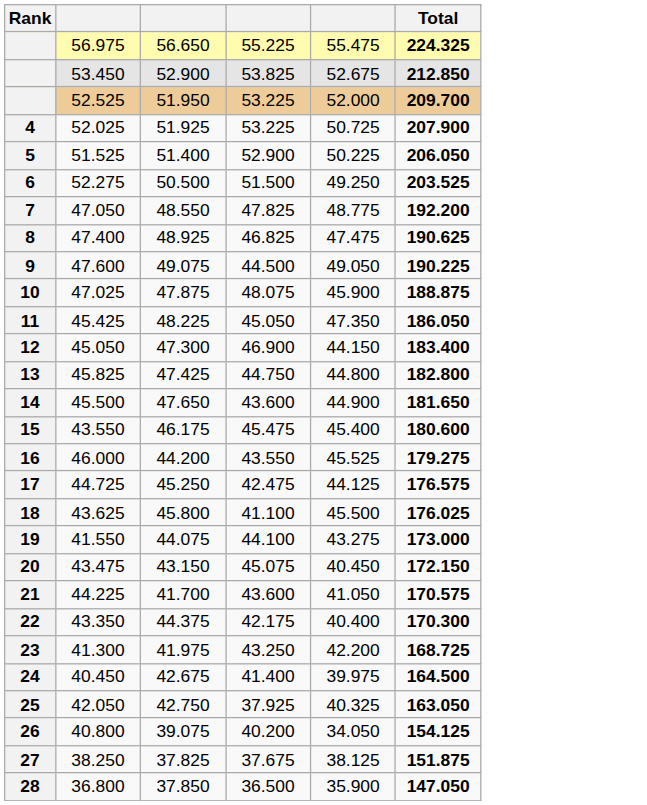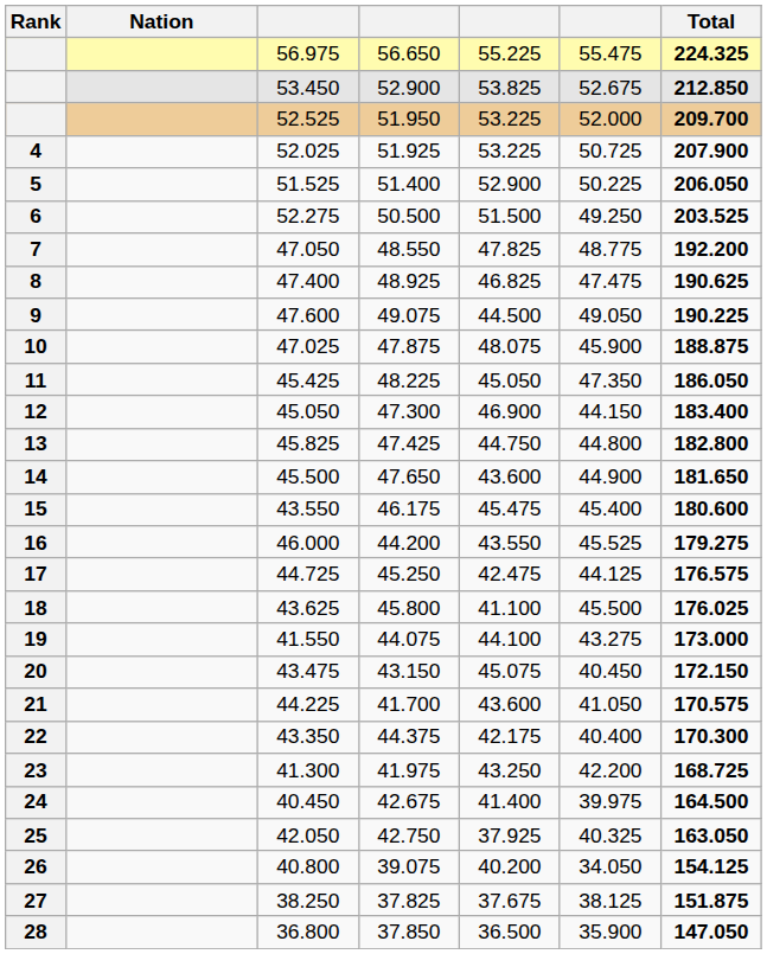 <table class="wikitable sortable" style="text-align:center; font-size:85%">
 <tr>
 <th scope="col" style="width:20px;">Rank</th>
+<th ! scope="col" style="width:120px;">Nation</th>
 <th ! scope="col" style="width:60px;"></th>
 <th ! scope="col" style="width:60px;"></th>
 <th ! scope="col" style="width:60px;"></th>
 <th ! scope="col" style="width:60px;"></th>
 <th ! scope="col" style="width:60px;">Total</th>
 </tr>
 <tr style="background:#fffcaf;">
 <th scope=row style="text-align:center"></th>
+<td align=left></td>
 <td>56.975</td>
 <td>56.650</td>
 <td>55.225</td>
 <td>55.475</td>
 <td><strong>224.325</strong></td>
 </tr>
 <tr style="background:#e5e5e5;">
 <th scope=row style="text-align:center"></th>
+<td align=left></td>
 <td>53.450</td>
 <td>52.900</td>
 <td>53.825</td>
 <td>52.675</td>
 <td><strong>212.850</strong></td>
 </tr>
 <tr style="background:#ec9;">
 <th scope=row style="text-align:center"></th>
+<td align=left></td>
 <td>52.525</td>
 <td>51.950</td>
 <td>53.225</td>
 <td>52.000</td>
 <td><strong>209.700</strong></td>
 </tr>
 <tr>
 <th scope=row style="text-align:center">4</th>
+<td align=left></td>
 <td>52.025</td>
 <td>51.925</td>
 <td>53.225</td>
 <td>50.725</td>
 <td><strong>207.900</strong></td>
 </tr>
 <tr>
 <th scope=row style="text-align:center">5</th>
+<td align=left></td>
 <td>51.525</td>
 <td>51.400</td>
 <td>52.900</td>
 <td>50.225</td>
 <td><strong>206.050</strong></td>
 </tr>
 <tr>
 <th scope=row style="text-align:center">6</th>
+<td align=left></td>
 <td>52.275</td>
 <td>50.500</td>
 <td>51.500</td>
 <td>49.250</td>
 <td><strong>203.525</strong></td>
 </tr>
 <tr>
 <th scope=row style="text-align:center">7</th>
+<td align=left></td>
 <td>47.050</td>
 <td>48.550</td>
 <td>47.825</td>
 <td>48.775</td>
 <td><strong>192.200</strong></td>
 </tr>
 <tr>
 <th scope=row style="text-align:center">8</th>
+<td align=left></td>
 <td>47.400</td>
 <td>48.925</td>
 <td>46.825</td>
 <td>47.475</td>
 <td><strong>190.625</strong></td>
 </tr>
 <tr>
 <th scope=row style="text-align:center">9</th>
+<td align=left></td>
 <td>47.600</td>
 <td>49.075</td>
 <td>44.500</td>
 <td>49.050</td>
 <td><strong>190.225</strong></td>
 </tr>
 <tr>
 <th scope=row style="text-align:center">10</th>
+<td align=left></td>
 <td>47.025</td>
 <td>47.875</td>
 <td>48.075</td>
 <td>45.900</td>
 <td><strong>188.875</strong></td>
 </tr>
 <tr>
 <th scope=row style="text-align:center">11</th>
+<td align=left></td>
 <td>45.425</td>
 <td>48.225</td>
 <td>45.050</td>
 <td>47.350</td>
 <td><strong>186.050</strong></td>
 </tr>
 <tr>
 <th scope=row style="text-align:center">12</th>
+<td align=left></td>
 <td>45.050</td>
 <td>47.300</td>
 <td>46.900</td>
 <td>44.150</td>
 <td><strong>183.400</strong></td>
 </tr>
 <tr>
 <th scope=row style="text-align:center">13</th>
+<td align=left></td>
 <td>45.825</td>
 <td>47.425</td>
 <td>44.750</td>
 <td>44.800</td>
 <td><strong>182.800</strong></td>
 </tr>
 <tr>
 <th scope=row style="text-align:center">14</th>
+<td align=left></td>
 <td>45.500</td>
 <td>47.650</td>
 <td>43.600</td>
 <td>44.900</td>
 <td><strong>181.650</strong></td>
 </tr>
 <tr>
 <th scope=row style="text-align:center">15</th>
+<td align=left></td>
 <td>43.550</td>
 <td>46.175</td>
 <td>45.475</td>
 <td>45.400</td>
 <td><strong>180.600</strong></td>
 </tr>
 <tr>
 <th scope=row style="text-align:center">16</th>
+<td align=left></td>
 <td>46.000</td>
 <td>44.200</td>
 <td>43.550</td>
 <td>45.525</td>
 <td><strong>179.275</strong></td>
 </tr>
 <tr>
 <th scope=row style="text-align:center">17</th>
+<td align=left></td>
 <td>44.725</td>
 <td>45.250</td>
 <td>42.475</td>
 <td>44.125</td>
 <td><strong>176.575</strong></td>
 </tr>
 <tr>
 <th scope=row style="text-align:center">18</th>
+<td align=left></td>
 <td>43.625</td>
 <td>45.800</td>
 <td>41.100</td>
 <td>45.500</td>
 <td><strong>176.025</strong></td>
 </tr>
 <tr>
 <th scope=row style="text-align:center">19</th>
+<td align=left></td>
 <td>41.550</td>
 <td>44.075</td>
 <td>44.100</td>
 <td>43.275</td>
 <td><strong>173.000</strong></td>
 </tr>
 <tr>
 <th scope=row style="text-align:center">20</th>
+<td align=left></td>
 <td>43.475</td>
 <td>43.150</td>
 <td>45.075</td>
 <td>40.450</td>
 <td><strong>172.150</strong></td>
 </tr>
 <tr>
 <th scope=row style="text-align:center">21</th>
+<td align=left></td>
 <td>44.225</td>
 <td>41.700</td>
 <td>43.600</td>
 <td>41.050</td>
 <td><strong>170.575</strong></td>
 </tr>
 <tr>
 <th scope=row style="text-align:center">22</th>
+<td align=left></td>
 <td>43.350</td>
 <td>44.375</td>
 <td>42.175</td>
 <td>40.400</td>
 <td><strong>170.300</strong></td>
 </tr>
 <tr>
 <th scope=row style="text-align:center">23</th>
+<td align=left></td>
 <td>41.300</td>
 <td>41.975</td>
 <td>43.250</td>
 <td>42.200</td>
 <td><strong>168.725</strong></td>
 </tr>
 <tr>
 <th scope=row style="text-align:center">24</th>
+<td align=left></td>
 <td>40.450</td>
 <td>42.675</td>
 <td>41.400</td>
 <td>39.975</td>
 <td><strong>164.500</strong></td>
 </tr>
 <tr>
 <th scope=row style="text-align:center">25</th>
+<td align=left></td>
 <td>42.050</td>
 <td>42.750</td>
 <td>37.925</td>
 <td>40.325</td>
 <td><strong>163.050</strong></td>
 </tr>
 <tr>
 <th scope=row style="text-align:center">26</th>
+<td align=left></td>
 <td>40.800</td>
 <td>39.075</td>
 <td>40.200</td>
 <td>34.050</td>
 <td><strong>154.125</strong></td>
 </tr>
 <tr>
 <th scope=row style="text-align:center">27</th>
+<td align=left></td>
 <td>38.250</td>
 <td>37.825</td>
 <td>37.675</td>
 <td>38.125</td>
 <td><strong>151.875</strong></td>
 </tr>
 <tr>
 <th scope=row style="text-align:center">28</th>
+<td align=left></td>
 <td>36.800</td>
 <td>37.850</td>
 <td>36.500</td>
 <td>35.900</td>
 <td><strong>147.050</strong></td>
 </tr>
 </table>
